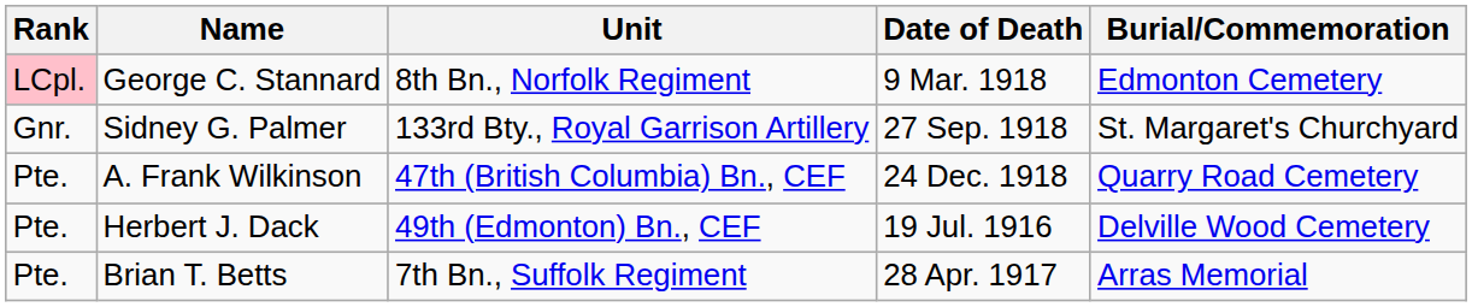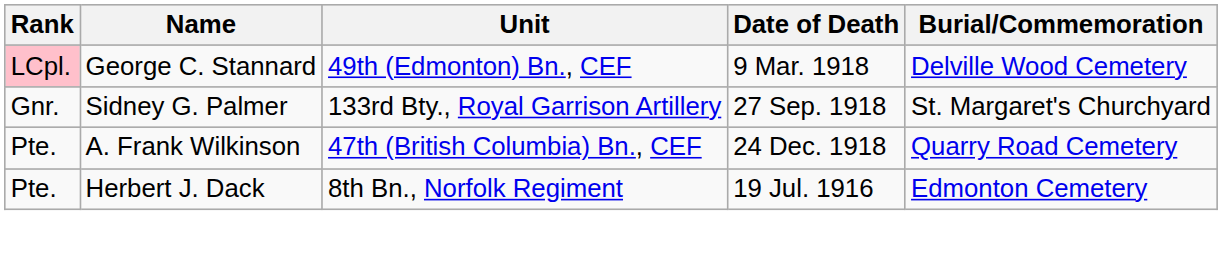 <table class="wikitable">
 <tr>
 <th>Rank</th>
 <th>Name</th>
 <th>Unit</th>
 <th>Date of Death</th>
 <th>Burial/Commemoration</th>
 </tr>
 <tr>
 <td style="background: pink;">LCpl.</td>
 <td>George C. Stannard</td>
-<td>8th Bn., <a href='#'>Norfolk Regiment</a></td>
+<td><a href='#'>49th (Edmonton) Bn.</a>, <a href='#'>CEF</a></td>
 <td>9 Mar. 1918</td>
-<td><a href='#'>Edmonton Cemetery</a></td>
+<td><a href='#'>Delville Wood Cemetery</a></td>
 </tr>
 <tr>
 <td>Gnr.</td>
 <td>Sidney G. Palmer</td>
 <td>133rd Bty., <a href='#'>Royal Garrison Artillery</a></td>
 <td>27 Sep. 1918</td>
 <td>St. Margaret's Churchyard</td>
 </tr>
 <tr>
 <td>Pte.</td>
 <td>A. Frank Wilkinson</td>
 <td><a href='#'>47th (British Columbia) Bn.</a>, <a href='#'>CEF</a></td>
 <td>24 Dec. 1918</td>
 <td><a href='#'>Quarry Road Cemetery</a></td>
 </tr>
 <tr>
 <td>Pte.</td>
 <td>Herbert J. Dack</td>
-<td><a href='#'>49th (Edmonton) Bn.</a>, <a href='#'>CEF</a></td>
+<td>8th Bn., <a href='#'>Norfolk Regiment</a></td>
 <td>19 Jul. 1916</td>
-<td><a href='#'>Delville Wood Cemetery</a></td>
-</tr>
-<tr>
-<td>Pte.</td>
-<td>Brian T. Betts</td>
-<td>7th Bn., <a href='#'>Suffolk Regiment</a></td>
-<td>28 Apr. 1917</td>
-<td><a href='#'>Arras Memorial</a></td>
+<td><a href='#'>Edmonton Cemetery</a></td>
 </tr>
 </table>
